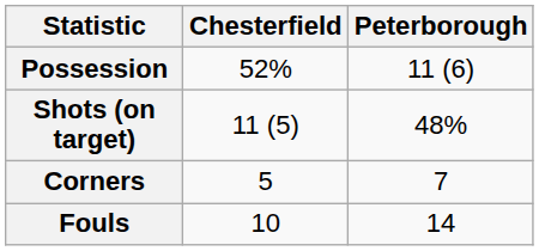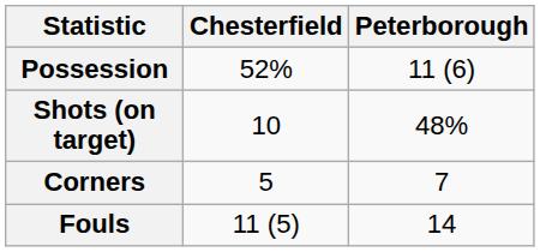 <table class="wikitable plainrowheaders" style="text-align:center">
 <tr>
 <th scope="col" style="width:100px;">Statistic</th>
 <th scope="col" style="width:70px;">Chesterfield</th>
 <th scope="col" style="width:70px;">Peterborough</th>
 </tr>
 <tr>
 <th scope=row>Possession</th>
 <td>52%</td>
 <td>11 (6)</td>
 </tr>
 <tr>
 <th scope=row>Shots (on target)</th>
-<td>11 (5)</td>
+<td>10</td>
 <td>48%</td>
 </tr>
 <tr>
 <th scope=row>Corners</th>
 <td>5</td>
 <td>7</td>
 </tr>
 <tr>
 <th scope=row>Fouls</th>
-<td>10</td>
+<td>11 (5)</td>
 <td>14</td>
 </tr>
 </table>
